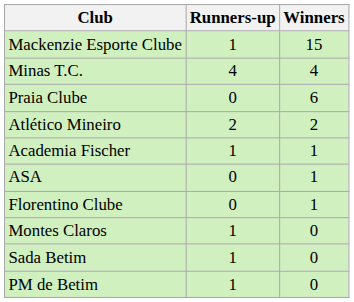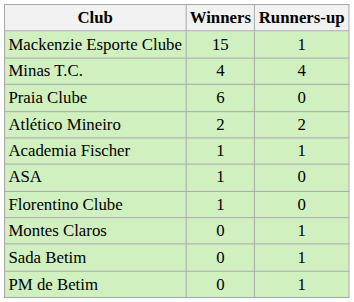 <table class="wikitable sortable">
 <tr>
 <th bgcolor=#9ACD32><span>Club</span></th>
+<th bgcolor=#9ACD32><span>Winners</span></th>
 <th bgcolor=#9ACD32><span>Runners-up</span></th>
-<th bgcolor=#9ACD32><span>Winners</span></th>
 </tr>
 <tr bgcolor=#D0F0C0>
 <td>Mackenzie Esporte Clube</td>
+<td align="center">15</td>
 <td align="center">1</td>
-<td align="center">15</td>
 </tr>
 <tr bgcolor=#D0F0C0>
 <td>Minas T.C.</td>
 <td align="center">4</td>
 <td align="center">4</td>
 </tr>
 <tr bgcolor=#D0F0C0>
 <td>Praia Clube</td>
+<td align="center">6</td>
 <td align="center">0</td>
-<td align="center">6</td>
 </tr>
 <tr bgcolor=#D0F0C0>
 <td>Atlético Mineiro</td>
 <td align="center">2</td>
 <td align="center">2</td>
 </tr>
 <tr bgcolor=#D0F0C0>
 <td>Academia Fischer</td>
 <td align="center">1</td>
 <td align="center">1</td>
 </tr>
 <tr bgcolor=#D0F0C0>
 <td>ASA</td>
+<td align="center">1</td>
+<td align="center">0</td>
+</tr>
+<tr bgcolor=#D0F0C0>
+<td>Florentino Clube</td>
+<td align="center">1</td>
+<td align="center">0</td>
+</tr>
+<tr bgcolor=#D0F0C0>
+<td>Montes Claros</td>
 <td align="center">0</td>
 <td align="center">1</td>
 </tr>
 <tr bgcolor=#D0F0C0>
-<td>Florentino Clube</td>
+<td>Sada Betim</td>
 <td align="center">0</td>
 <td align="center">1</td>
 </tr>
 <tr bgcolor=#D0F0C0>
-<td>Montes Claros</td>
+<td>PM de Betim</td>
+<td align="center">0</td>
 <td align="center">1</td>
-<td align="center">0</td>
-</tr>
-<tr bgcolor=#D0F0C0>
-<td>Sada Betim</td>
-<td align="center">1</td>
-<td align="center">0</td>
-</tr>
-<tr bgcolor=#D0F0C0>
-<td>PM de Betim</td>
-<td align="center">1</td>
-<td align="center">0</td>
 </tr>
 </table>
